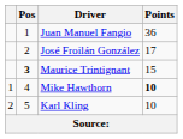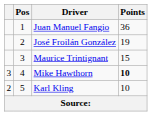 <table class="wikitable" style="font-size: 95%;">
 <tr>
 <th></th>
 <th>Pos</th>
 <th>Driver</th>
 <th>Points</th>
 </tr>
 <tr>
 <td align="left"></td>
 <td style="text-align:center;">1</td>
 <td> <a href='#'>Juan Manuel Fangio</a></td>
 <td align="left">36 </td>
 </tr>
 <tr>
 <td align="left"></td>
 <td style="text-align:center;">2</td>
 <td> <a href='#'>José Froilán González</a></td>
-<td align="left">17 </td>
+<td align="left">19 </td>
 </tr>
 <tr>
 <td align="left"></td>
-<td style="text-align:center;"><strong>3</strong></td>
+<td style="text-align:center;">3</td>
 <td> <a href='#'>Maurice Trintignant</a></td>
 <td align="left">15</td>
 </tr>
 <tr>
-<td align="left"> 1</td>
+<td align="left"> 3</td>
 <td style="text-align:center;">4</td>
 <td> <a href='#'>Mike Hawthorn</a></td>
 <td align="left"><strong>10 </strong></td>
 </tr>
 <tr>
 <td align="left"> 2</td>
 <td style="text-align:center;">5</td>
 <td> <a href='#'>Karl Kling</a></td>
 <td align="left">10</td>
 </tr>
 <tr>
 <th colspan=4>Source:</th>
 </tr>
 </table>
